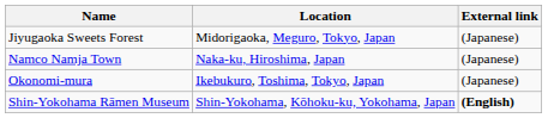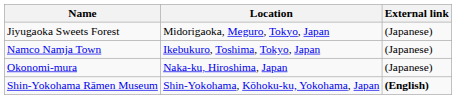 <table class="wikitable">
 <tr>
 <th bgcolor=#dddddd>Name</th>
 <th bgcolor=#dddddd>Location</th>
 <th bgcolor=#dddddd>External link</th>
 </tr>
 <tr>
 <td>Jiyugaoka Sweets Forest</td>
 <td>Midorigaoka, <a href='#'>Meguro</a>, <a href='#'>Tokyo</a>, <a href='#'>Japan</a></td>
 <td> (Japanese)</td>
 </tr>
 <tr>
 <td><a href='#'>Namco Namja Town</a></td>
-<td><a href='#'>Naka-ku, Hiroshima</a>, <a href='#'>Japan</a></td>
+<td><a href='#'>Ikebukuro</a>, <a href='#'>Toshima</a>, <a href='#'>Tokyo</a>, <a href='#'>Japan</a></td>
 <td> (Japanese)</td>
 </tr>
 <tr>
 <td><a href='#'>Okonomi-mura</a></td>
-<td><a href='#'>Ikebukuro</a>, <a href='#'>Toshima</a>, <a href='#'>Tokyo</a>, <a href='#'>Japan</a></td>
+<td><a href='#'>Naka-ku, Hiroshima</a>, <a href='#'>Japan</a></td>
 <td> (Japanese)</td>
 </tr>
 <tr>
 <td><a href='#'>Shin-Yokohama Rāmen Museum</a></td>
 <td><a href='#'>Shin-Yokohama</a>, <a href='#'>Kōhoku-ku, Yokohama</a>, <a href='#'>Japan</a></td>
 <td><strong> (English)</strong></td>
 </tr>
 </table>
